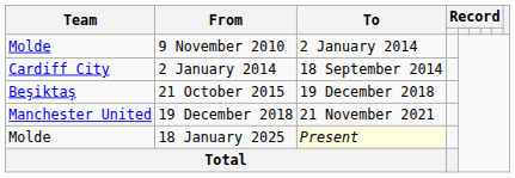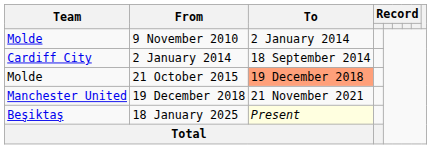 <table class="wikitable" style="text-align: center;">
 <tr>
 <th rowspan="2">Team</th>
 <th rowspan="2">From</th>
 <th rowspan="2">To</th>
 <th colspan="5">Record</th>
 <th rowspan="2"></th>
 </tr>
 <tr>
 <th></th>
 <th></th>
 <th></th>
 <th></th>
 <th></th>
 </tr>
 <tr>
 <td align="left"><a href='#'>Molde</a></td>
 <td align="left">9 November 2010</td>
 <td align="left">2 January 2014<br></td>
 <td></td>
 </tr>
 <tr>
 <td align="left"><a href='#'>Cardiff City</a></td>
 <td align=left>2 January 2014</td>
 <td align=left>18 September 2014<br></td>
 <td></td>
 </tr>
 <tr>
-<td align="left"><a href='#'>Beşiktaş</a></td>
+<td align="left">Molde</td>
 <td align="left">21 October 2015</td>
-<td align="left">19 December 2018<br></td>
+<td align="left" style="background: lightsalmon;">19 December 2018<br></td>
 <td></td>
 </tr>
 <tr>
 <td align="left"><a href='#'>Manchester United</a></td>
 <td align="left">19 December 2018</td>
 <td align="left">21 November 2021<br></td>
 <td></td>
 </tr>
 <tr>
-<td align="left">Molde</td>
+<td align="left"><a href='#'>Beşiktaş</a></td>
 <td align="left">18 January 2025</td>
 <td align="left" style="background: lightyellow;"><em>Present</em><br></td>
 <td></td>
 </tr>
 <tr>
 <th colspan="3">Total<br></th>
 <th></th>
 </tr>
 </table>
